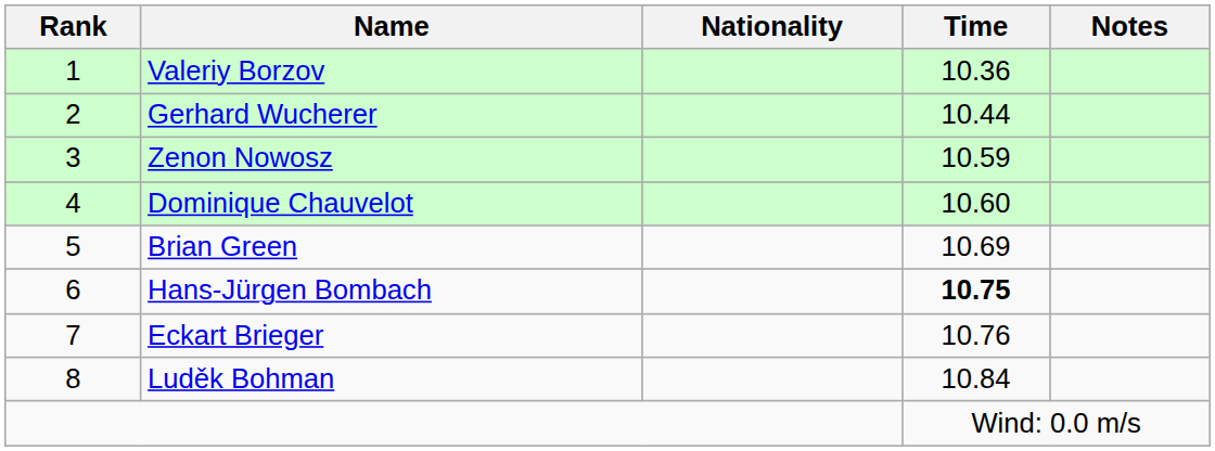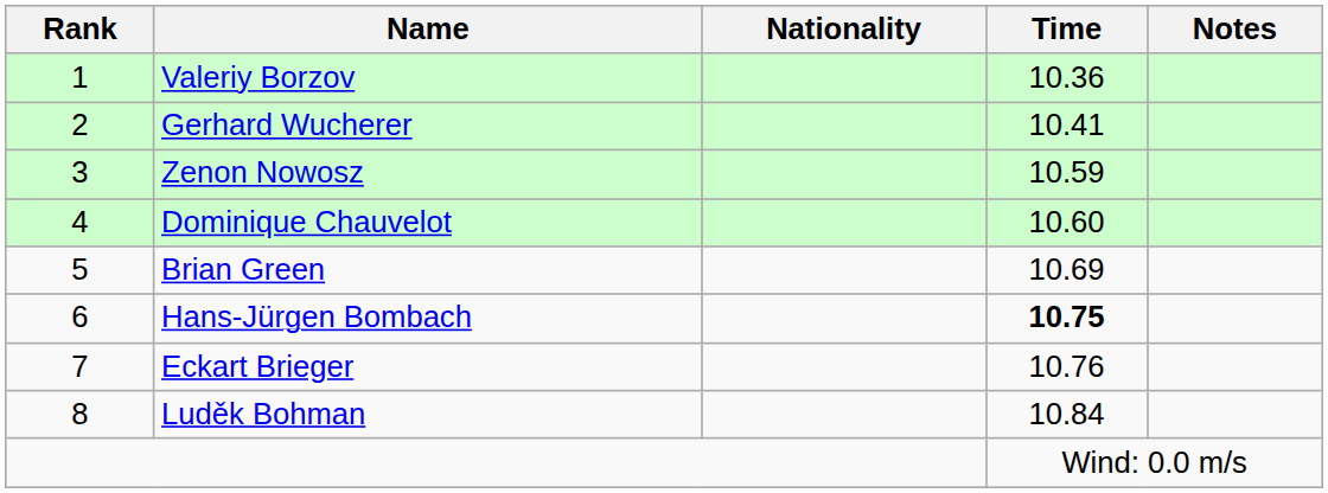 <table class="wikitable sortable" style="text-align:center;width: 55%">
 <tr>
 <th>Rank</th>
 <th>Name</th>
 <th>Nationality</th>
 <th>Time</th>
 <th>Notes</th>
 </tr>
 <tr bgcolor=ccffcc>
 <td>1</td>
 <td align=left><a href='#'>Valeriy Borzov</a></td>
 <td align=left></td>
 <td>10.36</td>
 <td></td>
 </tr>
 <tr bgcolor=ccffcc>
 <td>2</td>
 <td align=left><a href='#'>Gerhard Wucherer</a></td>
 <td align=left></td>
-<td>10.44</td>
+<td>10.41</td>
 <td></td>
 </tr>
 <tr bgcolor=ccffcc>
 <td>3</td>
 <td align=left><a href='#'>Zenon Nowosz</a></td>
 <td align=left></td>
 <td>10.59</td>
 <td></td>
 </tr>
 <tr bgcolor=ccffcc>
 <td>4</td>
 <td align=left><a href='#'>Dominique Chauvelot</a></td>
 <td align=left></td>
 <td>10.60</td>
 <td></td>
 </tr>
 <tr>
 <td>5</td>
 <td align=left><a href='#'>Brian Green</a></td>
 <td align=left></td>
 <td>10.69</td>
 <td></td>
 </tr>
 <tr>
 <td>6</td>
 <td align=left><a href='#'>Hans-Jürgen Bombach</a></td>
 <td align=left></td>
 <td><strong>10.75</strong></td>
 <td></td>
 </tr>
 <tr>
 <td>7</td>
 <td align=left><a href='#'>Eckart Brieger</a></td>
 <td align=left></td>
 <td>10.76</td>
 <td></td>
 </tr>
 <tr>
 <td>8</td>
 <td align=left><a href='#'>Luděk Bohman</a></td>
 <td align=left></td>
 <td>10.84</td>
 <td></td>
 </tr>
 <tr>
 <td colspan="3"></td>
 <td colspan="2">Wind: 0.0 m/s</td>
 </tr>
 </table>
